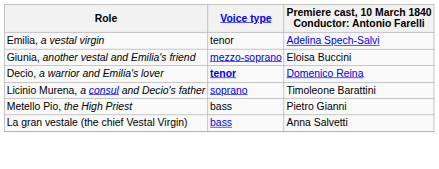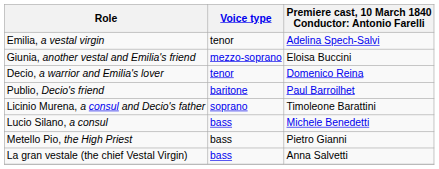 <table class="wikitable">
 <tr>
 <th>Role</th>
 <th><a href='#'>Voice type</a></th>
 <th>Premiere cast, 10 March 1840<br>Conductor: Antonio Farelli</th>
 </tr>
 <tr>
 <td>Emilia, <em>a vestal virgin</em></td>
 <td>tenor</td>
 <td><a href='#'>Adelina Spech-Salvi</a></td>
 </tr>
 <tr>
 <td>Giunia, <em>another vestal and Emilia's friend</em></td>
 <td><a href='#'>mezzo-soprano</a></td>
 <td>Eloisa Buccini</td>
 </tr>
 <tr>
 <td>Decio, <em>a warrior and Emilia's lover</em></td>
-<td><strong><a href='#'>tenor</a></strong></td>
+<td><a href='#'>tenor</a></td>
 <td><a href='#'>Domenico Reina</a></td>
+</tr>
+<tr>
+<td>Publio, <em>Decio's friend</em></td>
+<td><a href='#'>baritone</a></td>
+<td><a href='#'>Paul Barroilhet</a></td>
 </tr>
 <tr>
 <td>Licinio Murena, <em>a <a href='#'>consul</a> and Decio's father</em></td>
 <td><a href='#'>soprano</a></td>
 <td>Timoleone Barattini</td>
+</tr>
+<tr>
+<td>Lucio Silano, <em>a consul</em></td>
+<td><a href='#'>bass</a></td>
+<td><a href='#'>Michele Benedetti</a></td>
 </tr>
 <tr>
 <td>Metello Pio, <em>the High Priest</em></td>
 <td>bass</td>
 <td>Pietro Gianni</td>
 </tr>
 <tr>
 <td>La gran vestale (the chief Vestal Virgin)</td>
 <td><a href='#'>bass</a></td>
 <td>Anna Salvetti</td>
 </tr>
 <tr>
 </tr>
 </table>
